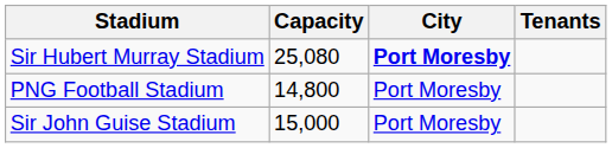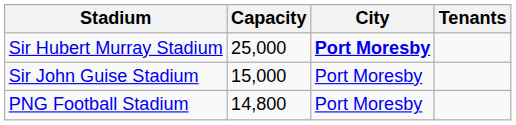 <table class="wikitable sortable">
 <tr>
 <th>Stadium</th>
 <th>Capacity</th>
 <th>City</th>
 <th>Tenants</th>
 </tr>
 <tr>
 <td><a href='#'>Sir Hubert Murray Stadium</a></td>
-<td>25,080</td>
+<td>25,000</td>
 <td><strong><a href='#'>Port Moresby</a></strong></td>
+<td></td>
+</tr>
+<tr>
+<td><a href='#'>Sir John Guise Stadium</a></td>
+<td>15,000</td>
+<td><a href='#'>Port Moresby</a></td>
 <td></td>
 </tr>
 <tr>
 <td><a href='#'>PNG Football Stadium</a></td>
 <td>14,800</td>
 <td><a href='#'>Port Moresby</a></td>
 <td></td>
 </tr>
-<tr>
-<td><a href='#'>Sir John Guise Stadium</a></td>
-<td>15,000</td>
-<td><a href='#'>Port Moresby</a></td>
-<td></td>
-</tr>
 </table>
